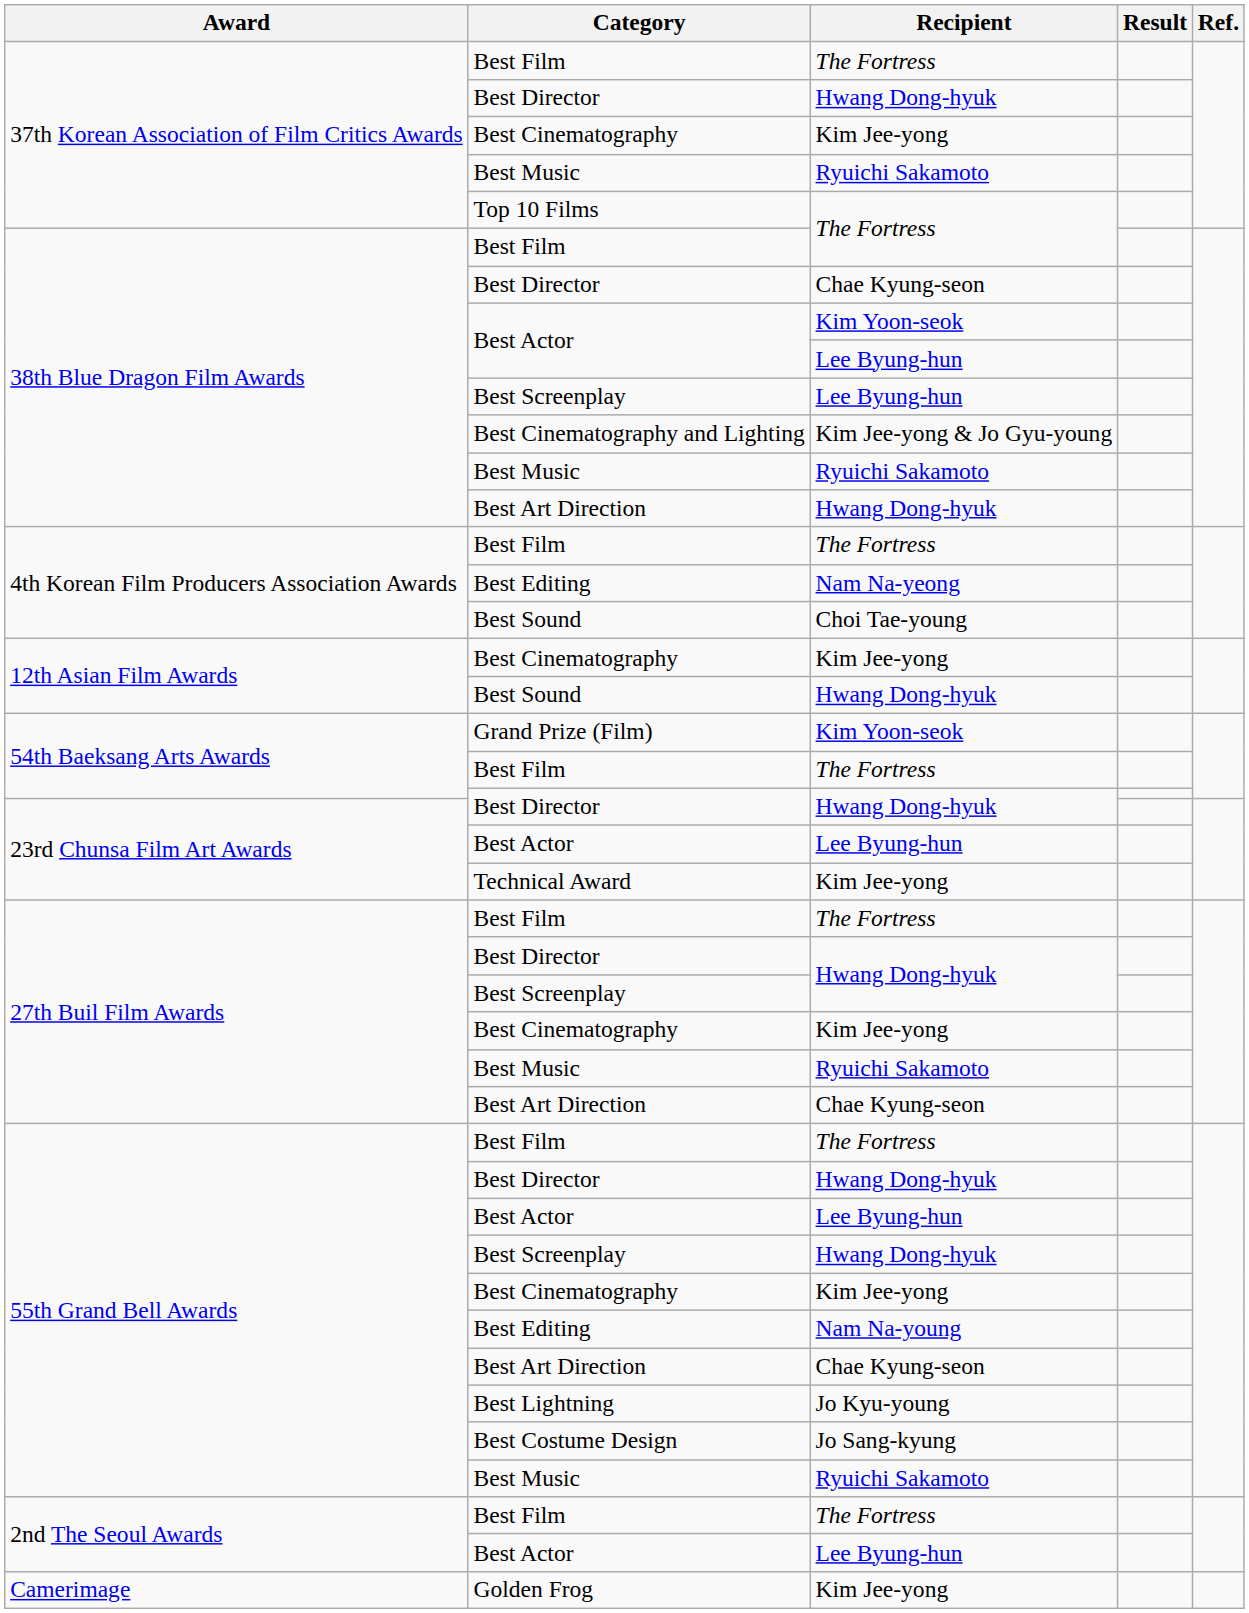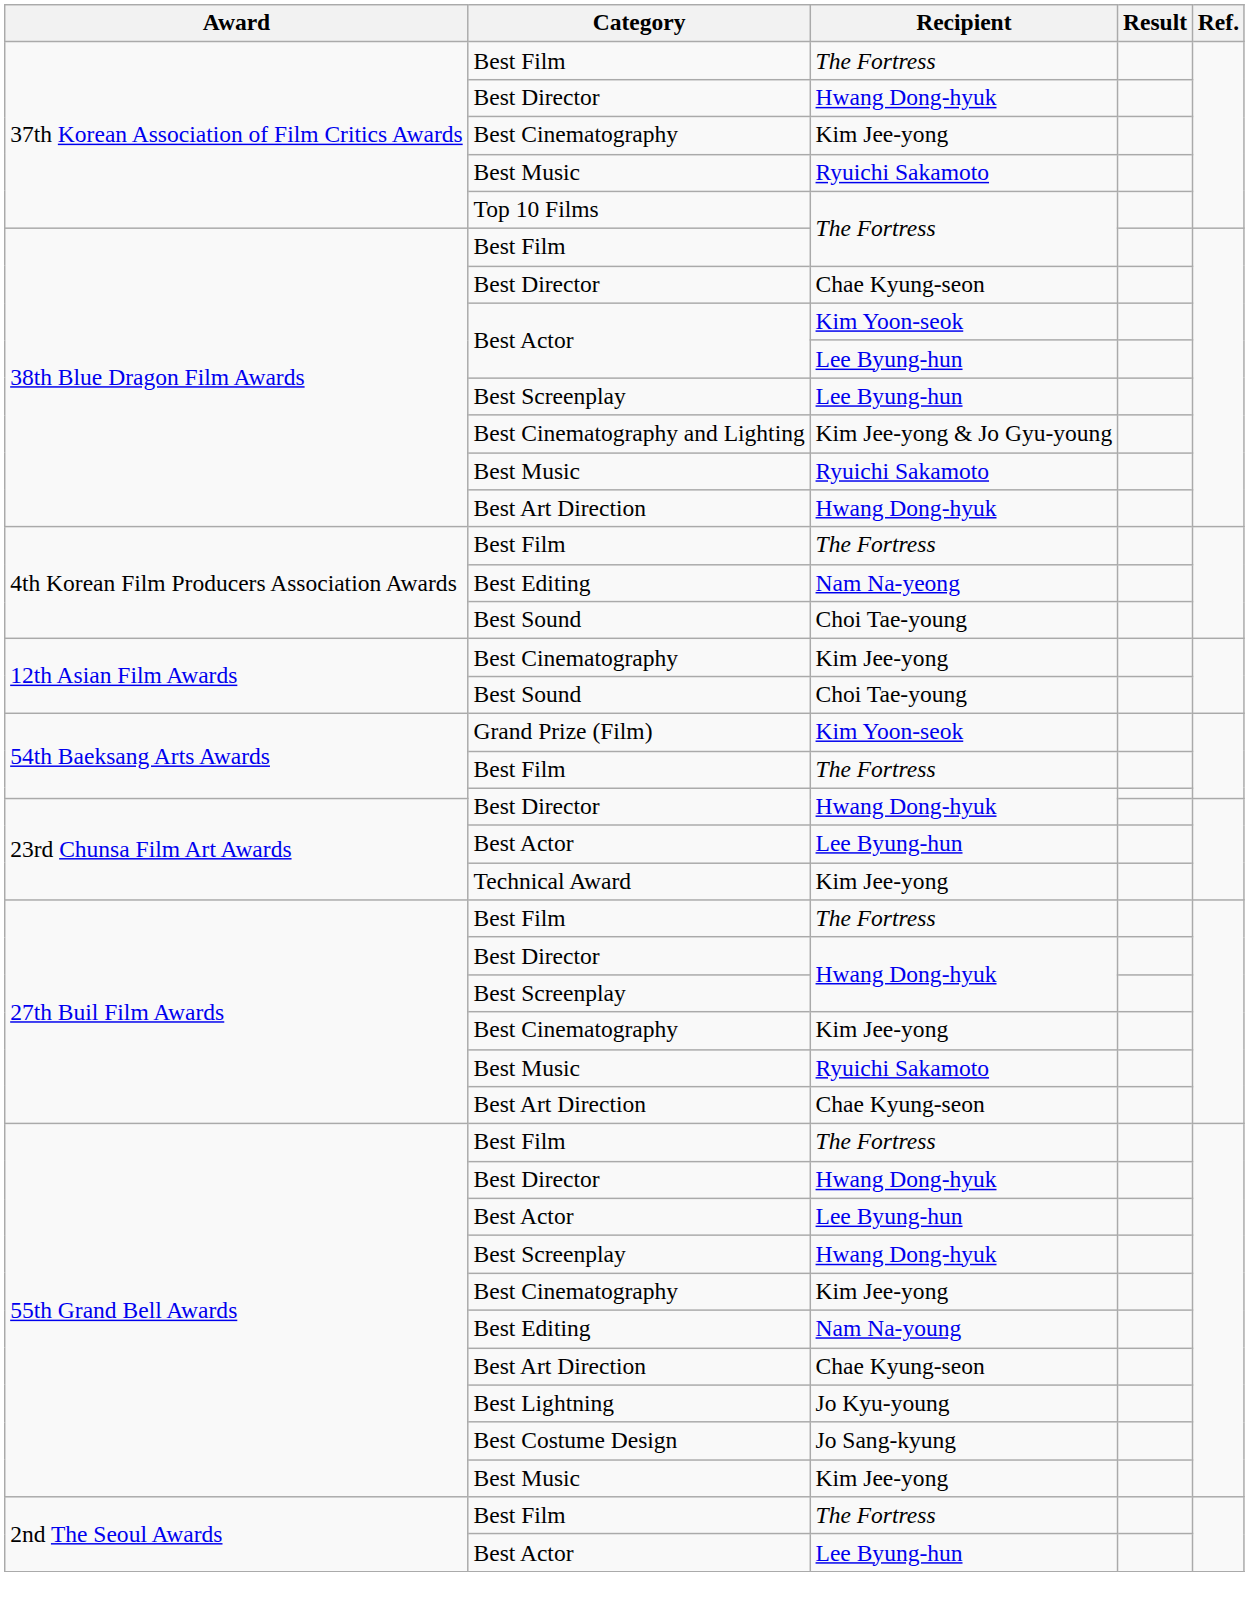 <table class="wikitable sortable">
 <tr>
 <th>Award</th>
 <th>Category</th>
 <th>Recipient</th>
 <th>Result</th>
 <th>Ref.</th>
 </tr>
 <tr>
 <td rowspan=5>37th <a href='#'>Korean Association of Film Critics Awards</a></td>
 <td>Best Film</td>
 <td><em>The Fortress</em></td>
 <td></td>
 <td rowspan=5></td>
 </tr>
 <tr>
 <td>Best Director</td>
 <td><a href='#'>Hwang Dong-hyuk</a></td>
 <td></td>
 </tr>
 <tr>
 <td>Best Cinematography</td>
 <td>Kim Jee-yong</td>
 <td></td>
 </tr>
 <tr>
 <td>Best Music</td>
 <td><a href='#'>Ryuichi Sakamoto</a></td>
 <td></td>
 </tr>
 <tr>
 <td>Top 10 Films</td>
 <td rowspan=2><em>The Fortress</em></td>
 <td></td>
 </tr>
 <tr>
 <td rowspan=8><a href='#'>38th Blue Dragon Film Awards</a></td>
 <td>Best Film</td>
 <td></td>
 <td rowspan=8></td>
 </tr>
 <tr>
 <td>Best Director</td>
 <td>Chae Kyung-seon</td>
 <td></td>
 </tr>
 <tr>
 <td rowspan=2>Best Actor</td>
 <td><a href='#'>Kim Yoon-seok</a></td>
 <td></td>
 </tr>
 <tr>
 <td><a href='#'>Lee Byung-hun</a></td>
 <td></td>
 </tr>
 <tr>
 <td>Best Screenplay</td>
 <td><a href='#'>Lee Byung-hun</a></td>
 <td></td>
 </tr>
 <tr>
 <td>Best Cinematography and Lighting</td>
 <td>Kim Jee-yong & Jo Gyu-young</td>
 <td></td>
 </tr>
 <tr>
 <td>Best Music</td>
 <td><a href='#'>Ryuichi Sakamoto</a></td>
 <td></td>
 </tr>
 <tr>
 <td>Best Art Direction</td>
 <td><a href='#'>Hwang Dong-hyuk</a></td>
 <td></td>
 </tr>
 <tr>
 <td rowspan=3>4th Korean Film Producers Association Awards</td>
 <td>Best Film</td>
 <td><em>The Fortress</em></td>
 <td></td>
 <td rowspan=3></td>
 </tr>
 <tr>
 <td>Best Editing</td>
 <td><a href='#'>Nam Na-yeong</a></td>
 <td></td>
 </tr>
 <tr>
 <td>Best Sound</td>
 <td>Choi Tae-young</td>
 <td></td>
 </tr>
 <tr>
 <td rowspan=2><a href='#'>12th Asian Film Awards</a></td>
 <td>Best Cinematography</td>
 <td>Kim Jee-yong</td>
 <td></td>
 <td rowspan=2></td>
 </tr>
 <tr>
 <td>Best Sound</td>
-<td><a href='#'>Hwang Dong-hyuk</a></td>
+<td>Choi Tae-young</td>
 <td></td>
 </tr>
 <tr>
 <td rowspan=3><a href='#'>54th Baeksang Arts Awards</a></td>
 <td>Grand Prize (Film)</td>
 <td><a href='#'>Kim Yoon-seok</a></td>
 <td></td>
 <td rowspan=3></td>
 </tr>
 <tr>
 <td>Best Film</td>
 <td><em>The Fortress</em></td>
 <td></td>
 </tr>
 <tr>
 <td rowspan=2>Best Director</td>
 <td rowspan=2><a href='#'>Hwang Dong-hyuk</a></td>
 <td></td>
 </tr>
 <tr>
 <td rowspan=3>23rd <a href='#'>Chunsa Film Art Awards</a></td>
 <td></td>
 <td rowspan=3></td>
 </tr>
 <tr>
 <td>Best Actor</td>
 <td><a href='#'>Lee Byung-hun</a></td>
 <td></td>
 </tr>
 <tr>
 <td>Technical Award</td>
 <td>Kim Jee-yong</td>
 <td></td>
 </tr>
 <tr>
 <td rowspan=6><a href='#'>27th Buil Film Awards</a></td>
 <td>Best Film</td>
 <td><em>The Fortress</em></td>
 <td></td>
 <td rowspan=6></td>
 </tr>
 <tr>
 <td>Best Director</td>
 <td rowspan=2><a href='#'>Hwang Dong-hyuk</a></td>
 <td></td>
 </tr>
 <tr>
 <td>Best Screenplay</td>
 <td></td>
 </tr>
 <tr>
 <td>Best Cinematography</td>
 <td>Kim Jee-yong</td>
 <td></td>
 </tr>
 <tr>
 <td>Best Music</td>
 <td><a href='#'>Ryuichi Sakamoto</a></td>
 <td></td>
 </tr>
 <tr>
 <td>Best Art Direction</td>
 <td>Chae Kyung-seon</td>
 <td></td>
 </tr>
 <tr>
 <td rowspan=10><a href='#'>55th Grand Bell Awards</a></td>
 <td>Best Film</td>
 <td><em>The Fortress</em></td>
 <td></td>
 <td rowspan=10></td>
 </tr>
 <tr>
 <td>Best Director</td>
 <td><a href='#'>Hwang Dong-hyuk</a></td>
 <td></td>
 </tr>
 <tr>
 <td>Best Actor</td>
 <td><a href='#'>Lee Byung-hun</a></td>
 <td></td>
 </tr>
 <tr>
 <td>Best Screenplay</td>
 <td><a href='#'>Hwang Dong-hyuk</a></td>
 <td></td>
 </tr>
 <tr>
 <td>Best Cinematography</td>
 <td>Kim Jee-yong</td>
 <td></td>
 </tr>
 <tr>
 <td>Best Editing</td>
 <td><a href='#'>Nam Na-young</a></td>
 <td></td>
 </tr>
 <tr>
 <td>Best Art Direction</td>
 <td>Chae Kyung-seon</td>
 <td></td>
 </tr>
 <tr>
 <td>Best Lightning</td>
 <td>Jo Kyu-young</td>
 <td></td>
 </tr>
 <tr>
 <td>Best Costume Design</td>
 <td>Jo Sang-kyung</td>
 <td></td>
 </tr>
 <tr>
 <td>Best Music</td>
-<td><a href='#'>Ryuichi Sakamoto</a></td>
+<td>Kim Jee-yong</td>
 <td></td>
 </tr>
 <tr>
 <td rowspan=2>2nd <a href='#'>The Seoul Awards</a></td>
 <td>Best Film</td>
 <td><em>The Fortress</em></td>
 <td></td>
 <td rowspan=2></td>
 </tr>
 <tr>
 <td>Best Actor</td>
 <td><a href='#'>Lee Byung-hun</a></td>
 <td></td>
 </tr>
 <tr>
-<td><a href='#'>Camerimage</a></td>
-<td>Golden Frog</td>
-<td>Kim Jee-yong</td>
-<td></td>
-<td></td>
-</tr>
-<tr>
 </tr>
 </table>
